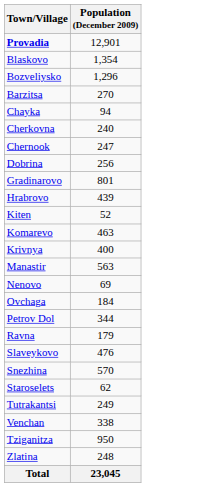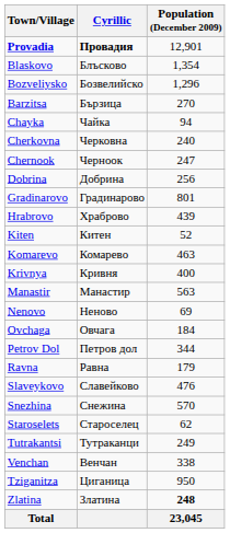 <table class="wikitable sortable">
 <tr>
 <th>Town/Village</th>
+<th><a href='#'>Cyrillic</a></th>
 <th>Population<br><small>(December 2009)</small></th>
 </tr>
 <tr>
 <td><strong><a href='#'>Provadia</a></strong></td>
+<td><strong>Провадия</strong></td>
 <td align="center">12,901</td>
 </tr>
 <tr>
 <td><a href='#'>Blaskovo</a></td>
+<td>Блъсково</td>
 <td align="center">1,354</td>
 </tr>
 <tr>
 <td><a href='#'>Bozveliysko</a></td>
+<td>Бозвелийско</td>
 <td align="center">1,296</td>
 </tr>
 <tr>
 <td><a href='#'>Barzitsa</a></td>
+<td>Бързица</td>
 <td align="center">270</td>
 </tr>
 <tr>
 <td><a href='#'>Chayka</a></td>
+<td>Чайка</td>
 <td align="center">94</td>
 </tr>
 <tr>
 <td><a href='#'>Cherkovna</a></td>
+<td>Черковна</td>
 <td align="center">240</td>
 </tr>
 <tr>
 <td><a href='#'>Chernook</a></td>
+<td>Черноок</td>
 <td align="center">247</td>
 </tr>
 <tr>
 <td><a href='#'>Dobrina</a></td>
+<td>Добрина</td>
 <td align="center">256</td>
 </tr>
 <tr>
 <td><a href='#'>Gradinarovo</a></td>
+<td>Градинарово</td>
 <td align="center">801</td>
 </tr>
 <tr>
 <td><a href='#'>Hrabrovo</a></td>
+<td>Храброво</td>
 <td align="center">439</td>
 </tr>
 <tr>
 <td><a href='#'>Kiten</a></td>
+<td>Китен</td>
 <td align="center">52</td>
 </tr>
 <tr>
 <td><a href='#'>Komarevo</a></td>
+<td>Комарево</td>
 <td align="center">463</td>
 </tr>
 <tr>
 <td><a href='#'>Krivnya</a></td>
+<td>Кривня</td>
 <td align="center">400</td>
 </tr>
 <tr>
 <td><a href='#'>Manastir</a></td>
+<td>Манастир</td>
 <td align="center">563</td>
 </tr>
 <tr>
 <td><a href='#'>Nenovo</a></td>
+<td>Неново</td>
 <td align="center">69</td>
 </tr>
 <tr>
 <td><a href='#'>Ovchaga</a></td>
+<td>Овчага</td>
 <td align="center">184</td>
 </tr>
 <tr>
 <td><a href='#'>Petrov Dol</a></td>
+<td>Петров дол</td>
 <td align="center">344</td>
 </tr>
 <tr>
 <td><a href='#'>Ravna</a></td>
+<td>Равна</td>
 <td align="center">179</td>
 </tr>
 <tr>
 <td><a href='#'>Slaveykovo</a></td>
+<td>Славейково</td>
 <td align="center">476</td>
 </tr>
 <tr>
 <td><a href='#'>Snezhina</a></td>
+<td>Снежина</td>
 <td align="center">570</td>
 </tr>
 <tr>
 <td><a href='#'>Staroselets</a></td>
+<td>Староселец</td>
 <td align="center">62</td>
 </tr>
 <tr>
 <td><a href='#'>Tutrakantsi</a></td>
+<td>Тутраканци</td>
 <td align="center">249</td>
 </tr>
 <tr>
 <td><a href='#'>Venchan</a></td>
+<td>Венчан</td>
 <td align="center">338</td>
 </tr>
 <tr>
 <td><a href='#'>Tziganitza</a></td>
+<td>Циганица</td>
 <td align="center">950</td>
 </tr>
 <tr>
 <td><a href='#'>Zlatina</a></td>
-<td align="center">248</td>
+<td>Златина</td>
+<td align="center"><strong>248</strong></td>
 </tr>
 <tr>
 <th>Total</th>
+<th></th>
 <th align="center">23,045</th>
 </tr>
 </table>
